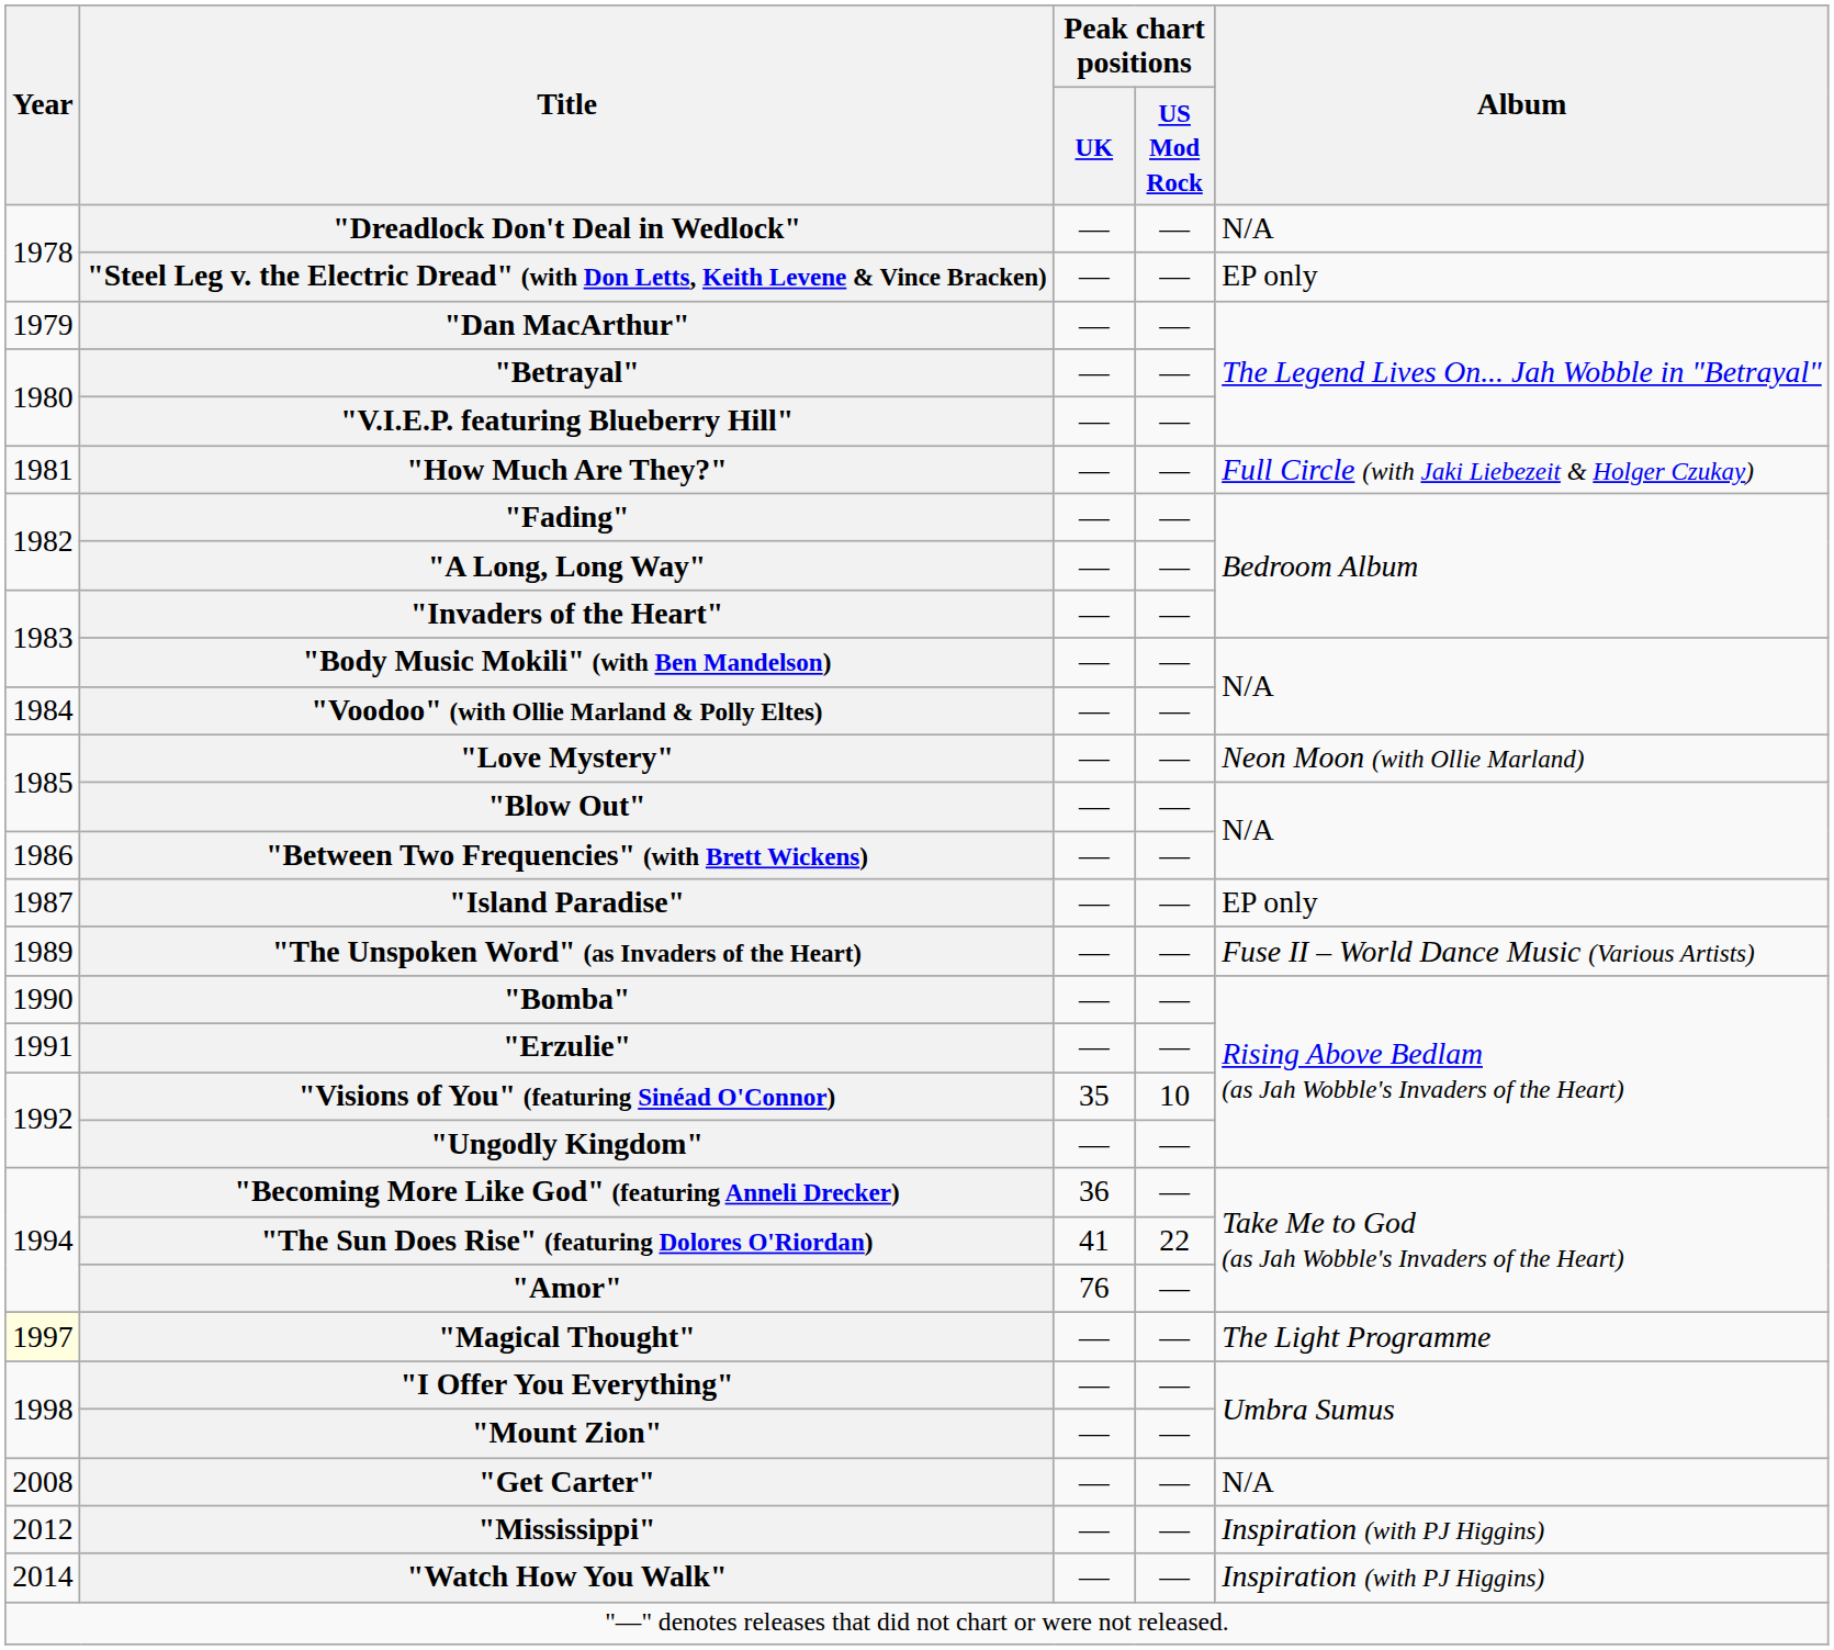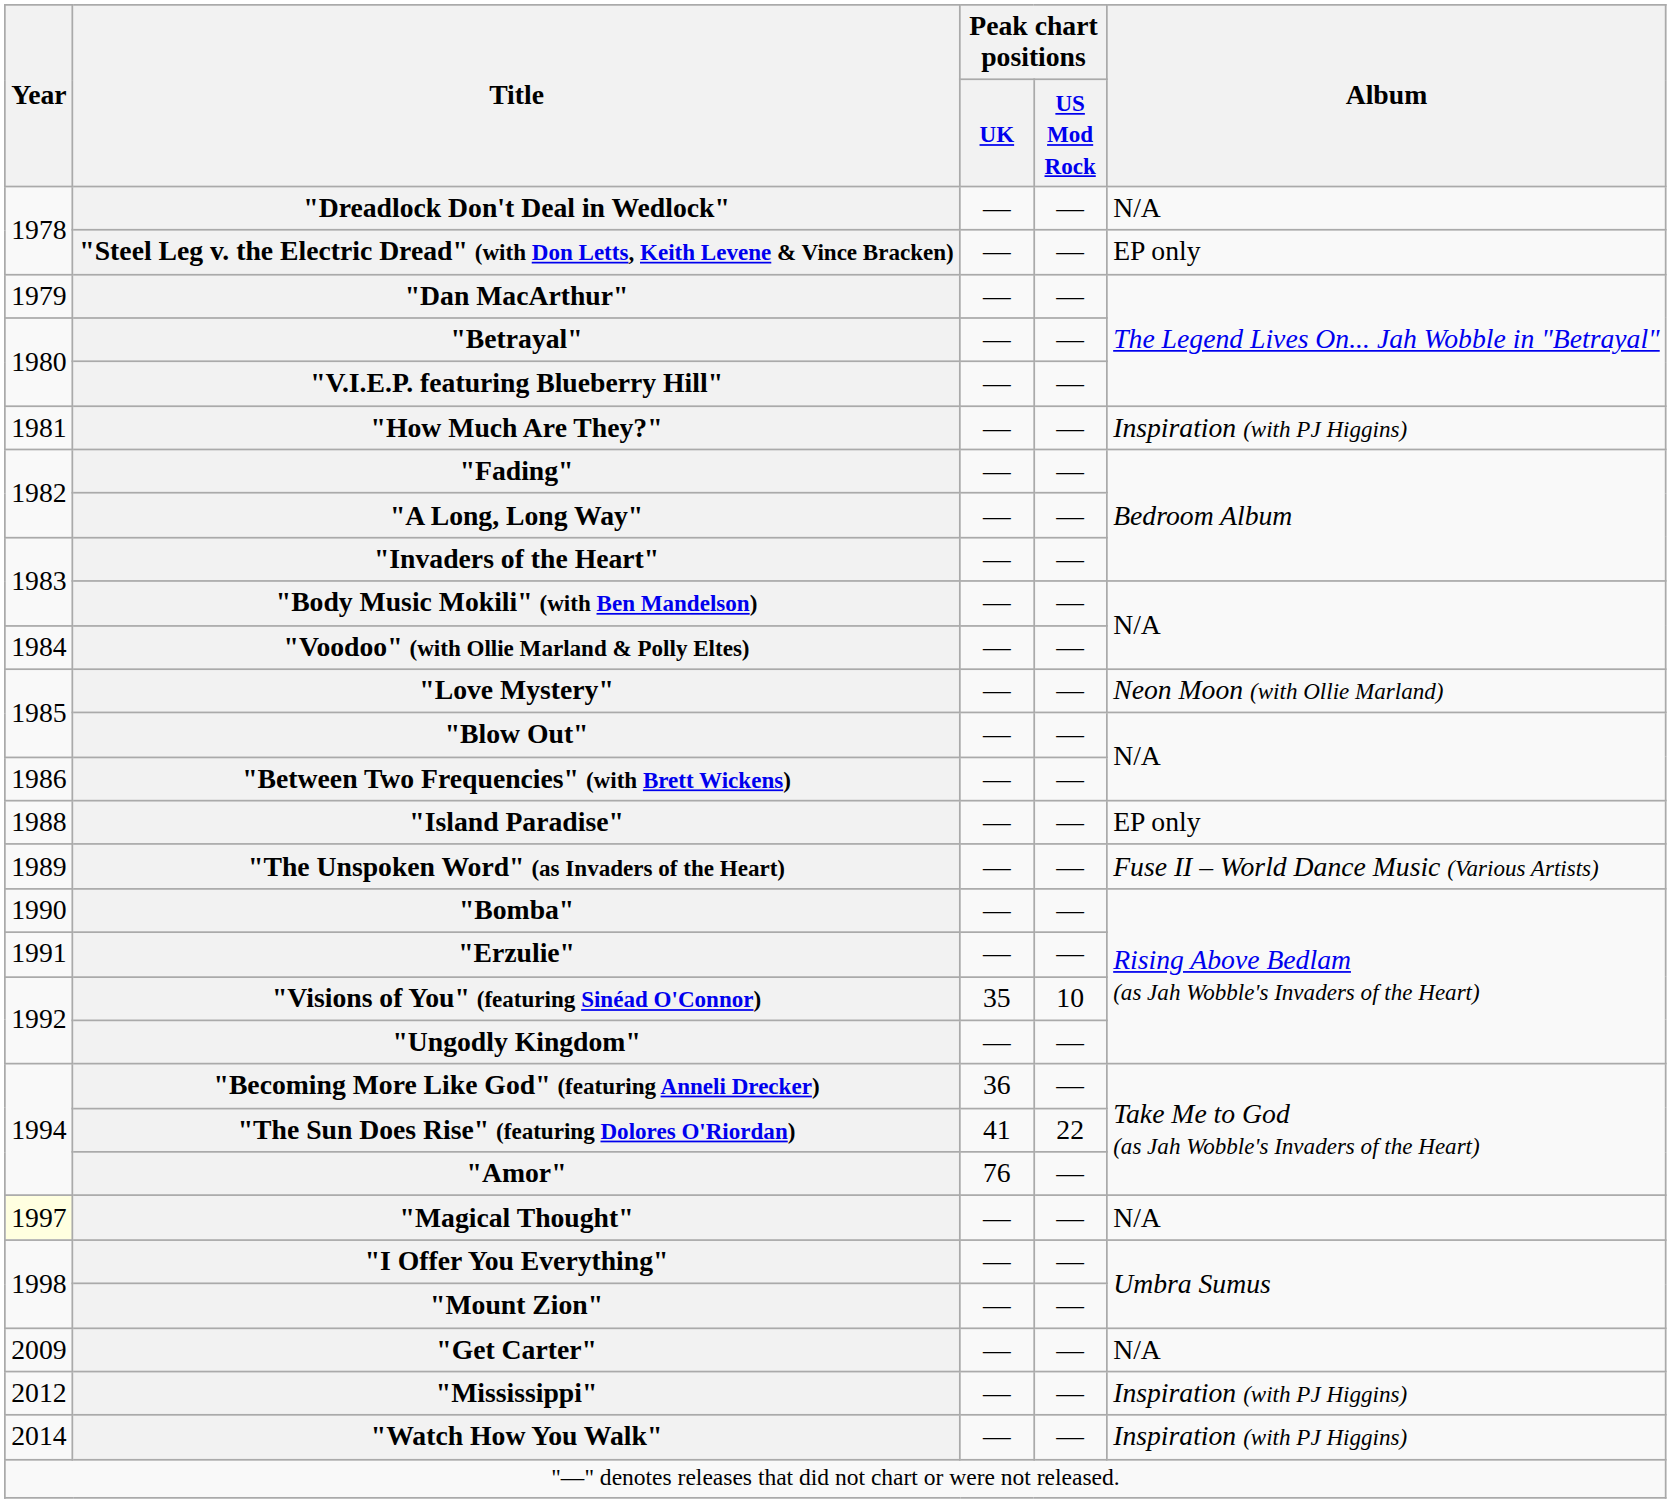 <table class="wikitable plainrowheaders" style="text-align:center;">
 <tr>
 <th rowspan="2">Year</th>
 <th rowspan="2">Title</th>
 <th colspan="2">Peak chart positions</th>
 <th rowspan="2">Album</th>
 </tr>
 <tr>
 <th width="35"><small><a href='#'>UK</a></small><br></th>
 <th width="35"><small><a href='#'>US Mod Rock</a></small><br></th>
 </tr>
 <tr>
 <td rowspan="2">1978</td>
 <th scope="row">"Dreadlock Don't Deal in Wedlock"</th>
 <td>—</td>
 <td>—</td>
 <td align="left">N/A</td>
 </tr>
 <tr || —>
 <th scope="row">"Steel Leg v. the Electric Dread" <small>(with <a href='#'>Don Letts</a>, <a href='#'>Keith Levene</a> & Vince Bracken)</small></th>
 <td>—</td>
 <td>—</td>
 <td align="left">EP only</td>
 </tr>
 <tr>
 <td>1979</td>
 <th scope="row">"Dan MacArthur"</th>
 <td>—</td>
 <td>—</td>
 <td rowspan="3" align="left"><em><a href='#'>The Legend Lives On... Jah Wobble in "Betrayal"</a></em></td>
 </tr>
 <tr || —>
 <td rowspan="2">1980</td>
 <th scope="row">"Betrayal"</th>
 <td>—</td>
 <td>—</td>
 </tr>
 <tr>
 <th scope="row">"V.I.E.P. featuring Blueberry Hill"</th>
 <td>—</td>
 <td>—</td>
 </tr>
 <tr>
 <td>1981</td>
 <th scope="row">"How Much Are They?"</th>
 <td>—</td>
 <td>—</td>
-<td align="left"><em><a href='#'>Full Circle</a></em> <em><small>(with <a href='#'>Jaki Liebezeit</a> & <a href='#'>Holger Czukay</a>)</small></em></td>
+<td align="left"><em>Inspiration</em> <em><small>(with PJ Higgins)</small></em></td>
 </tr>
 <tr>
 <td rowspan="2">1982</td>
 <th scope="row">"Fading"</th>
 <td>—</td>
 <td>—</td>
 <td rowspan="3" align="left"><em>Bedroom Album</em></td>
 </tr>
 <tr>
 <th scope="row">"A Long, Long Way"</th>
 <td>—</td>
 <td>—</td>
 </tr>
 <tr>
 <td rowspan="2">1983</td>
 <th scope="row">"Invaders of the Heart"</th>
 <td>—</td>
 <td>—</td>
 </tr>
 <tr>
 <th scope="row">"Body Music Mokili" <small>(with <a href='#'>Ben Mandelson</a>)</small></th>
 <td>—</td>
 <td>—</td>
 <td rowspan="2" align="left">N/A</td>
 </tr>
 <tr>
 <td>1984</td>
 <th scope="row">"Voodoo" <small>(with Ollie Marland & Polly Eltes)</small></th>
 <td>—</td>
 <td>—</td>
 </tr>
 <tr>
 <td rowspan="2">1985</td>
 <th scope="row">"Love Mystery"</th>
 <td>—</td>
 <td>—</td>
 <td align="left"><em>Neon Moon</em> <em><small>(with Ollie Marland)</small></em></td>
 </tr>
 <tr>
 <th scope="row">"Blow Out"</th>
 <td>—</td>
 <td>—</td>
 <td rowspan="2" align="left">N/A</td>
 </tr>
 <tr>
 <td>1986</td>
 <th scope="row">"Between Two Frequencies" <small>(with <a href='#'>Brett Wickens</a>)</small></th>
 <td>—</td>
 <td>—</td>
 </tr>
 <tr>
-<td>1987</td>
+<td>1988</td>
 <th scope="row">"Island Paradise"</th>
 <td>—</td>
 <td>—</td>
 <td align="left">EP only</td>
 </tr>
 <tr>
 <td>1989</td>
 <th scope="row">"The Unspoken Word" <small>(as Invaders of the Heart)</small></th>
 <td>—</td>
 <td>—</td>
 <td align="left"><em>Fuse II – World Dance Music</em> <em><small>(Various Artists)</small></em></td>
 </tr>
 <tr>
 <td>1990</td>
 <th scope="row">"Bomba"</th>
 <td>—</td>
 <td>—</td>
 <td rowspan="4" align="left"><em><a href='#'>Rising Above Bedlam</a></em> <em><br><small>(as Jah Wobble's Invaders of the Heart)</small></em></td>
 </tr>
 <tr>
 <td>1991</td>
 <th scope="row">"Erzulie"</th>
 <td>—</td>
 <td>—</td>
 </tr>
 <tr>
 <td rowspan="2">1992</td>
 <th scope="row">"Visions of You" <small>(featuring <a href='#'>Sinéad O'Connor</a>)</small></th>
 <td>35</td>
 <td>10</td>
 </tr>
 <tr>
 <th scope="row">"Ungodly Kingdom"</th>
 <td>—</td>
 <td>—</td>
 </tr>
 <tr>
 <td rowspan="3">1994</td>
 <th scope="row">"Becoming More Like God" <small>(featuring <a href='#'>Anneli Drecker</a>)</small></th>
 <td>36</td>
 <td>—</td>
 <td rowspan="3" align="left"><em>Take Me to God</em> <em><br><small>(as Jah Wobble's Invaders of the Heart)</small></em></td>
 </tr>
 <tr>
 <th scope="row">"The Sun Does Rise" <small>(featuring <a href='#'>Dolores O'Riordan</a>)</small></th>
 <td>41</td>
 <td>22</td>
 </tr>
 <tr>
 <th scope="row">"Amor"</th>
 <td>76</td>
 <td>—</td>
 </tr>
 <tr>
 <td style="background: lightyellow;">1997</td>
 <th scope="row">"Magical Thought"</th>
 <td>—</td>
 <td>—</td>
-<td align="left"><em>The Light Programme</em></td>
+<td align="left">N/A</td>
 </tr>
 <tr>
 <td rowspan="2">1998</td>
 <th scope="row">"I Offer You Everything"</th>
 <td>—</td>
 <td>—</td>
 <td rowspan="2" align="left"><em>Umbra Sumus</em></td>
 </tr>
 <tr>
 <th scope="row">"Mount Zion"</th>
 <td>—</td>
 <td>—</td>
 </tr>
 <tr>
-<td>2008</td>
+<td>2009</td>
 <th scope="row">"Get Carter"</th>
 <td>—</td>
 <td>—</td>
 <td align="left">N/A</td>
 </tr>
 <tr>
 <td>2012</td>
 <th scope="row">"Mississippi"</th>
 <td>—</td>
 <td>—</td>
 <td align="left"><em>Inspiration</em> <em><small>(with PJ Higgins)</small></em></td>
 </tr>
 <tr>
 <td>2014</td>
 <th scope="row">"Watch How You Walk"</th>
 <td>—</td>
 <td>—</td>
 <td align="left"><em>Inspiration</em> <em><small>(with PJ Higgins)</small></em></td>
 </tr>
 <tr>
 <td colspan="5" align="center" style="font-size:85%">"—" denotes releases that did not chart or were not released.</td>
 </tr>
 </table>
